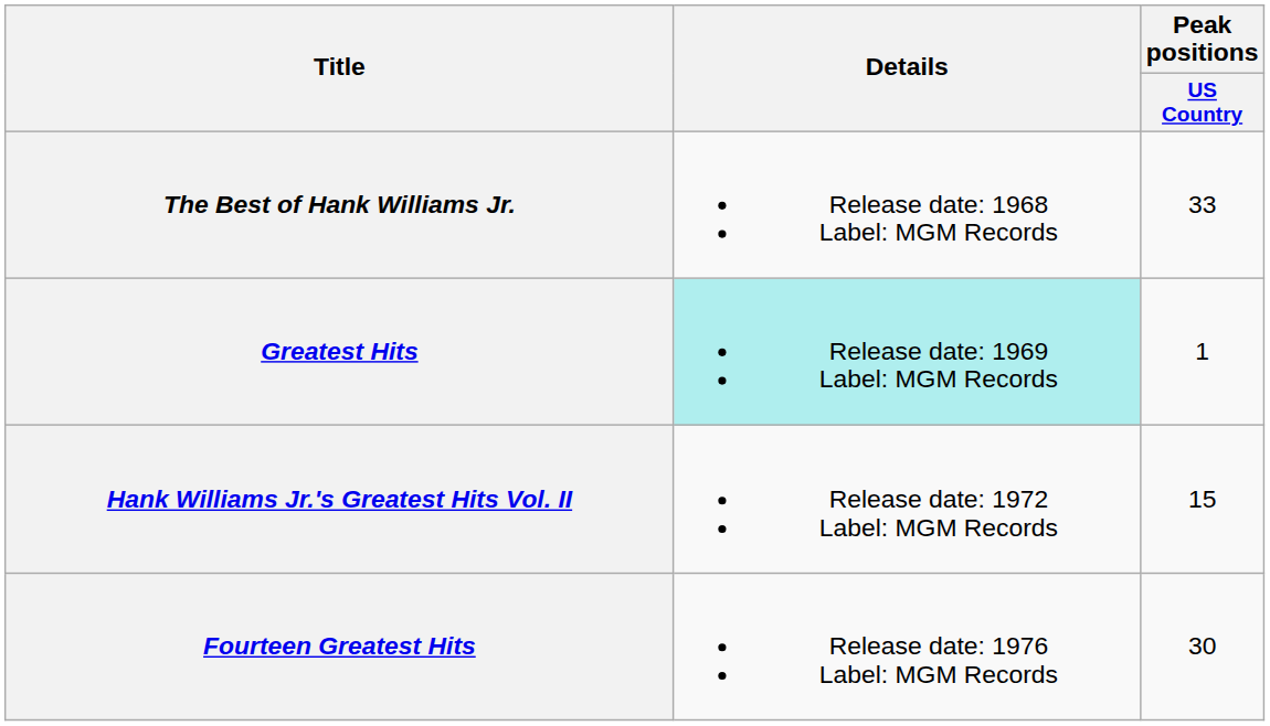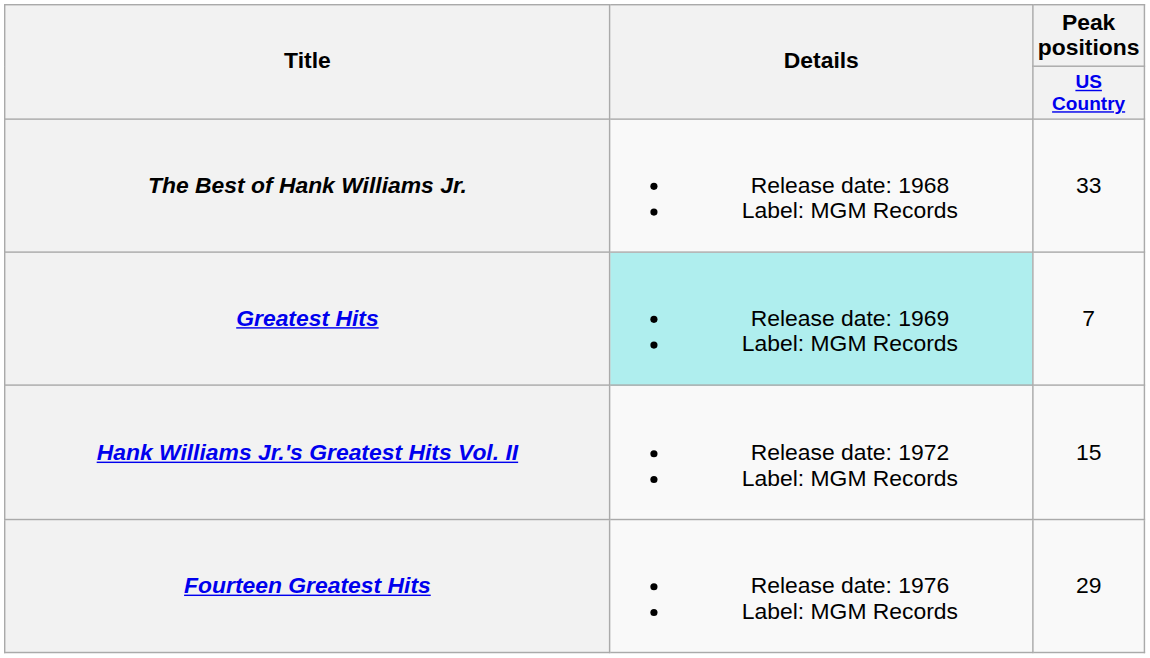 <table class="wikitable plainrowheaders" style="text-align:center;">
 <tr>
 <th rowspan="2" style="width:26em;">Title</th>
 <th rowspan="2" style="width:18em;">Details</th>
 <th>Peak positions</th>
 </tr>
 <tr style="font-size:smaller;">
 <th style="width:65px;"><a href='#'>US Country</a></th>
 </tr>
 <tr>
 <th scope="row"><em>The Best of Hank Williams Jr.</em></th>
 <td><br><ul><li>Release date: 1968</li><li>Label: MGM Records</li></ul></td>
 <td>33</td>
 </tr>
 <tr>
 <th scope="row"><em><a href='#'>Greatest Hits</a></em></th>
 <td style="background: paleturquoise;"><br><ul><li>Release date: 1969</li><li>Label: MGM Records</li></ul></td>
-<td>1</td>
+<td>7</td>
 </tr>
 <tr>
 <th scope="row"><em><a href='#'>Hank Williams Jr.'s Greatest Hits Vol. II</a></em></th>
 <td><br><ul><li>Release date: 1972</li><li>Label: MGM Records</li></ul></td>
 <td>15</td>
 </tr>
 <tr>
 <th scope="row"><em><a href='#'>Fourteen Greatest Hits</a></em></th>
 <td><br><ul><li>Release date: 1976</li><li>Label: MGM Records</li></ul></td>
-<td>30</td>
+<td>29</td>
 </tr>
 </table>
